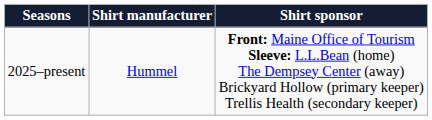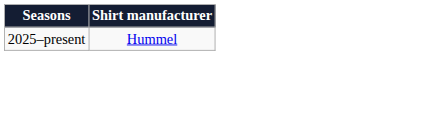 <table class="wikitable" style="text-align:center">
 <tr>
 <th style="color:white; background:#141D33">Seasons</th>
 <th style="color:white; background:#141D33">Shirt manufacturer</th>
-<th style="color:white; background:#141D33">Shirt sponsor</th>
 </tr>
 <tr>
 <td>2025–present</td>
 <td> <a href='#'>Hummel</a></td>
-<td><strong>Front:</strong> <a href='#'>Maine Office of Tourism</a><br><strong>Sleeve:</strong> <a href='#'>L.L.Bean</a> (home)<br> <a href='#'>The Dempsey Center</a> (away)<br>Brickyard Hollow (primary keeper)<br>Trellis Health (secondary keeper)</td>
 </tr>
 </table>
